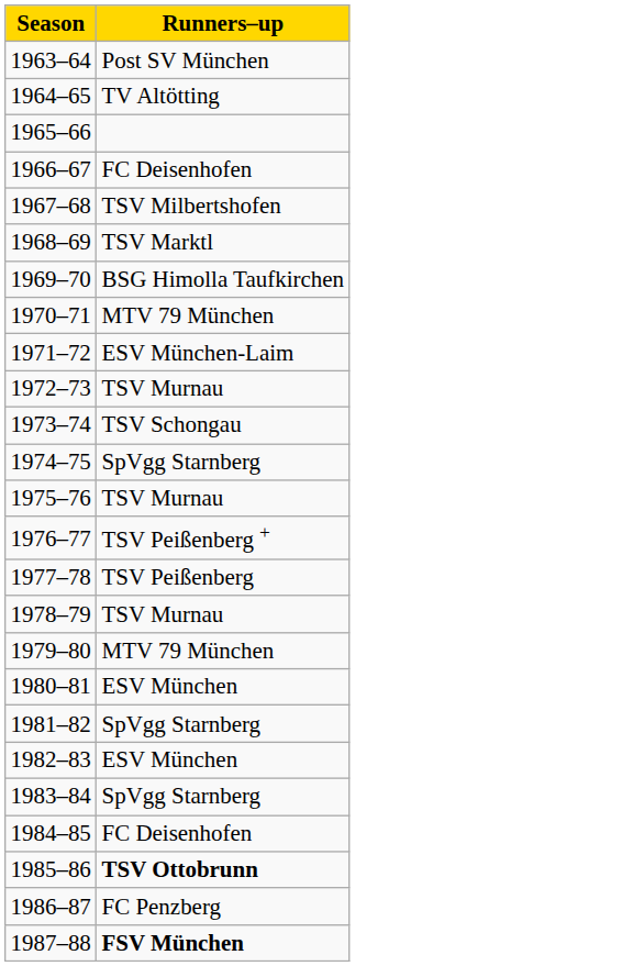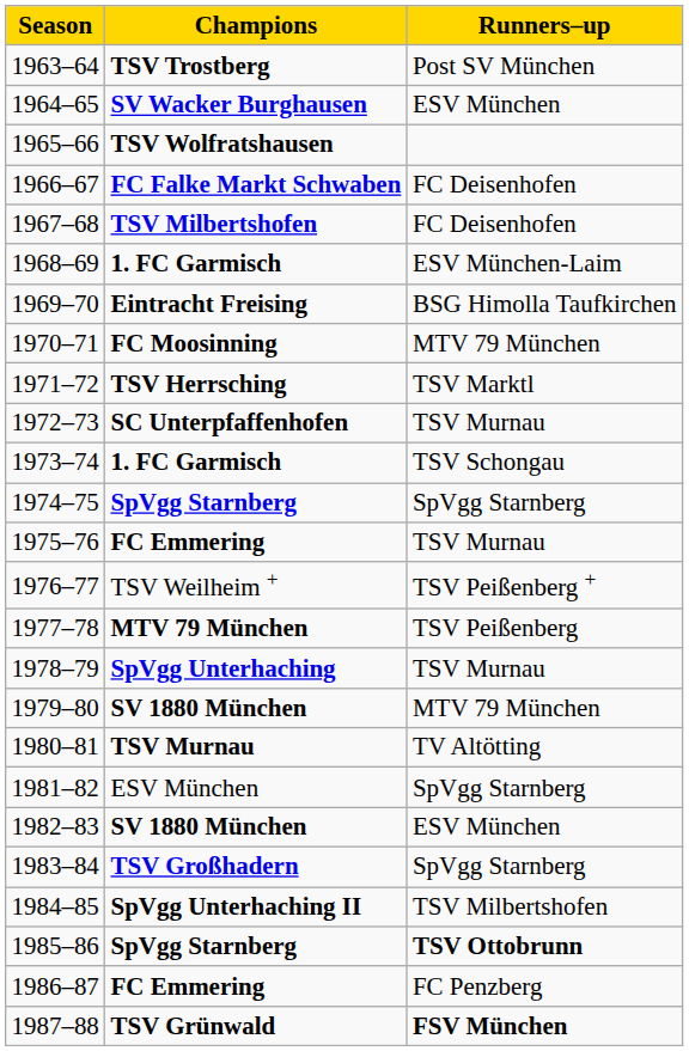 <table class="wikitable">
 <tr align="center" bgcolor="#FFD700">
 <td><strong>Season</strong></td>
+<td><strong>Champions</strong></td>
 <td><strong>Runners–up</strong></td>
 </tr>
 <tr>
 <td>1963–64</td>
+<td><strong>TSV Trostberg</strong></td>
 <td>Post SV München</td>
 </tr>
 <tr>
 <td>1964–65</td>
-<td>TV Altötting</td>
+<td><strong><a href='#'>SV Wacker Burghausen</a></strong></td>
+<td>ESV München</td>
 </tr>
 <tr>
 <td>1965–66</td>
+<td><strong>TSV Wolfratshausen</strong></td>
 <td></td>
 </tr>
 <tr>
 <td>1966–67</td>
+<td><strong><a href='#'>FC Falke Markt Schwaben</a></strong></td>
 <td>FC Deisenhofen</td>
 </tr>
 <tr>
 <td>1967–68</td>
-<td>TSV Milbertshofen</td>
+<td><strong><a href='#'>TSV Milbertshofen</a></strong></td>
+<td>FC Deisenhofen</td>
 </tr>
 <tr>
 <td>1968–69</td>
-<td>TSV Marktl</td>
+<td><strong>1. FC Garmisch</strong></td>
+<td>ESV München-Laim</td>
 </tr>
 <tr>
 <td>1969–70</td>
+<td><strong>Eintracht Freising</strong></td>
 <td>BSG Himolla Taufkirchen</td>
 </tr>
 <tr>
 <td>1970–71</td>
+<td><strong>FC Moosinning</strong></td>
 <td>MTV 79 München</td>
 </tr>
 <tr>
 <td>1971–72</td>
-<td>ESV München-Laim</td>
+<td><strong>TSV Herrsching</strong></td>
+<td>TSV Marktl</td>
 </tr>
 <tr>
 <td>1972–73</td>
+<td><strong>SC Unterpfaffenhofen</strong></td>
 <td>TSV Murnau</td>
 </tr>
 <tr>
 <td>1973–74</td>
+<td><strong>1. FC Garmisch</strong></td>
 <td>TSV Schongau</td>
 </tr>
 <tr>
 <td>1974–75</td>
+<td><strong><a href='#'>SpVgg Starnberg</a></strong></td>
 <td>SpVgg Starnberg</td>
 </tr>
 <tr>
 <td>1975–76</td>
+<td><strong>FC Emmering</strong></td>
 <td>TSV Murnau</td>
 </tr>
 <tr>
 <td>1976–77</td>
+<td>TSV Weilheim <sup>+</sup></td>
 <td>TSV Peißenberg <sup>+</sup></td>
 </tr>
 <tr>
 <td>1977–78</td>
+<td><strong>MTV 79 München</strong></td>
 <td>TSV Peißenberg</td>
 </tr>
 <tr>
 <td>1978–79</td>
+<td><strong><a href='#'>SpVgg Unterhaching</a></strong></td>
 <td>TSV Murnau</td>
 </tr>
 <tr>
 <td>1979–80</td>
+<td><strong>SV 1880 München</strong></td>
 <td>MTV 79 München</td>
 </tr>
 <tr>
 <td>1980–81</td>
-<td>ESV München</td>
+<td><strong>TSV Murnau</strong></td>
+<td>TV Altötting</td>
 </tr>
 <tr>
 <td>1981–82</td>
+<td>ESV München</td>
 <td>SpVgg Starnberg</td>
 </tr>
 <tr>
 <td>1982–83</td>
+<td><strong>SV 1880 München</strong></td>
 <td>ESV München</td>
 </tr>
 <tr>
 <td>1983–84</td>
+<td><strong><a href='#'>TSV Großhadern</a></strong></td>
 <td>SpVgg Starnberg</td>
 </tr>
 <tr>
 <td>1984–85</td>
-<td>FC Deisenhofen</td>
+<td><strong>SpVgg Unterhaching II</strong></td>
+<td>TSV Milbertshofen</td>
 </tr>
 <tr>
 <td>1985–86</td>
+<td><strong>SpVgg Starnberg</strong></td>
 <td><strong>TSV Ottobrunn</strong></td>
 </tr>
 <tr>
 <td>1986–87</td>
+<td><strong>FC Emmering</strong></td>
 <td>FC Penzberg</td>
 </tr>
 <tr>
 <td>1987–88</td>
+<td><strong>TSV Grünwald</strong></td>
 <td><strong>FSV München</strong></td>
 </tr>
 </table>
